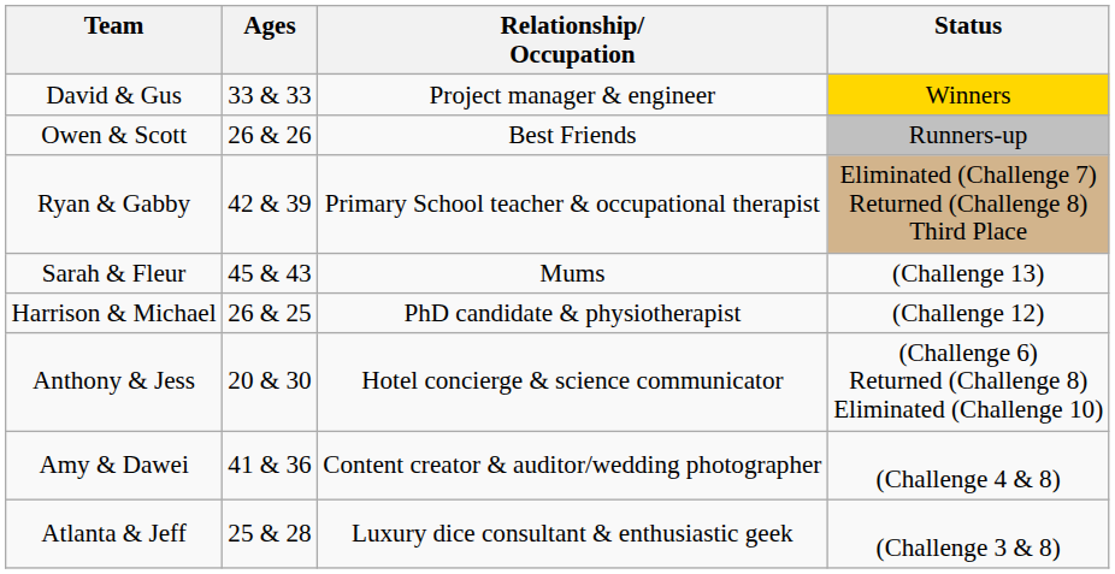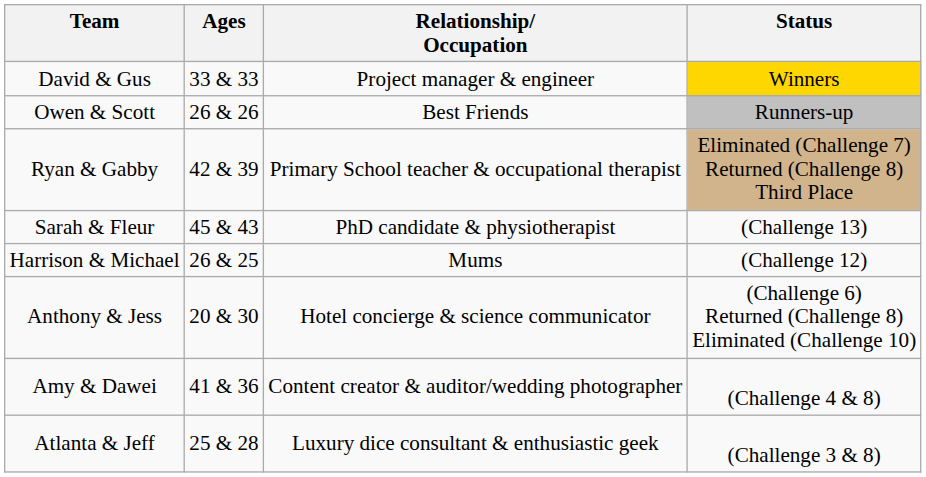 <table class="wikitable" style="text-align:center">
 <tr valign="top">
 <th>Team</th>
 <th>Ages</th>
 <th>Relationship/<br>Occupation</th>
 <th>Status</th>
 </tr>
 <tr>
 <td>David & Gus</td>
 <td>33 & 33</td>
 <td>Project manager & engineer</td>
 <td style="background:gold">Winners</td>
 </tr>
 <tr>
 <td>Owen & Scott</td>
 <td>26 & 26</td>
 <td>Best Friends</td>
 <td style="background:silver">Runners-up</td>
 </tr>
 <tr>
 <td>Ryan & Gabby</td>
 <td>42 & 39</td>
 <td>Primary School teacher & occupational therapist</td>
 <td style="background:tan">Eliminated (Challenge 7)<br>Returned (Challenge 8)<br>Third Place</td>
 </tr>
 <tr>
 <td>Sarah & Fleur</td>
 <td>45 & 43</td>
-<td>Mums</td>
+<td>PhD candidate & physiotherapist</td>
 <td>  (Challenge 13)</td>
 </tr>
 <tr>
 <td>Harrison & Michael</td>
 <td>26 & 25</td>
-<td>PhD candidate & physiotherapist</td>
+<td>Mums</td>
 <td> (Challenge 12)</td>
 </tr>
 <tr>
 <td>Anthony & Jess</td>
 <td>20 & 30</td>
 <td>Hotel concierge & science communicator</td>
 <td> (Challenge 6)<br>Returned (Challenge 8)<br>Eliminated (Challenge 10)</td>
 </tr>
 <tr>
 <td>Amy & Dawei</td>
 <td>41 & 36</td>
 <td>Content creator & auditor/wedding photographer</td>
 <td><br>(Challenge 4 & 8)</td>
 </tr>
 <tr>
 <td>Atlanta & Jeff</td>
 <td>25 & 28</td>
 <td>Luxury dice consultant & enthusiastic geek</td>
 <td><br>(Challenge 3 & 8)</td>
 </tr>
 </table>
